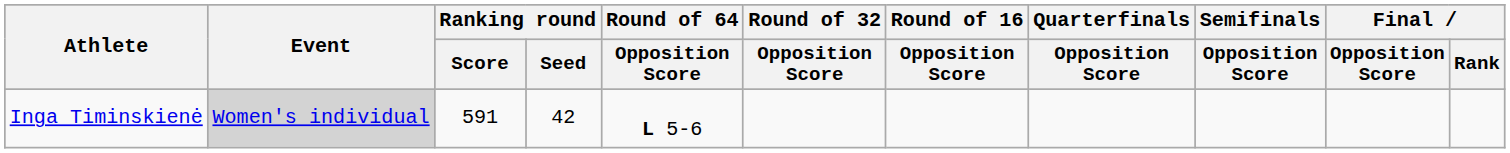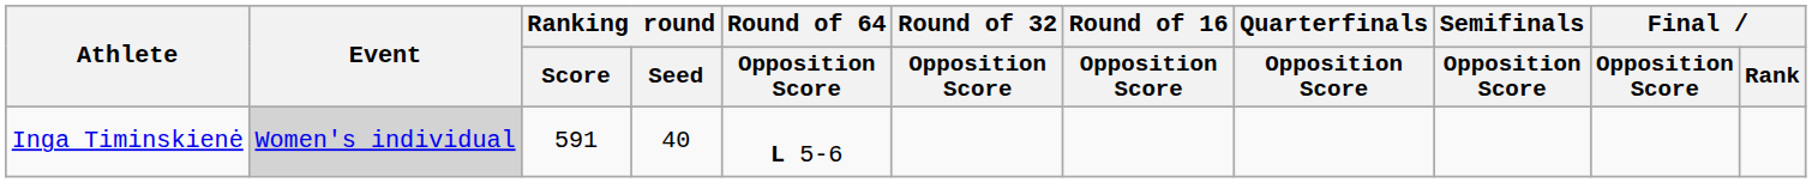 <table class="wikitable" style="text-align:center; font-size:90%">
 <tr>
 <th rowspan="2">Athlete</th>
 <th rowspan="2">Event</th>
 <th colspan="2">Ranking round</th>
 <th>Round of 64</th>
 <th>Round of 32</th>
 <th>Round of 16</th>
 <th>Quarterfinals</th>
 <th>Semifinals</th>
 <th colspan="2">Final / </th>
 </tr>
 <tr style="font-size:95%">
 <th>Score</th>
 <th>Seed</th>
 <th>Opposition<br>Score</th>
 <th>Opposition<br>Score</th>
 <th>Opposition<br>Score</th>
 <th>Opposition<br>Score</th>
 <th>Opposition<br>Score</th>
 <th>Opposition<br>Score</th>
 <th>Rank</th>
 </tr>
 <tr>
 <td align="left"><a href='#'>Inga Timinskienė</a></td>
 <td align="left" style="background: lightgrey;"><a href='#'>Women's individual</a></td>
 <td>591</td>
-<td>42</td>
+<td>40</td>
 <td><br> <strong>L</strong> 5-6</td>
 <td></td>
 <td></td>
 <td></td>
 <td></td>
 <td></td>
 <td></td>
 </tr>
 </table>
